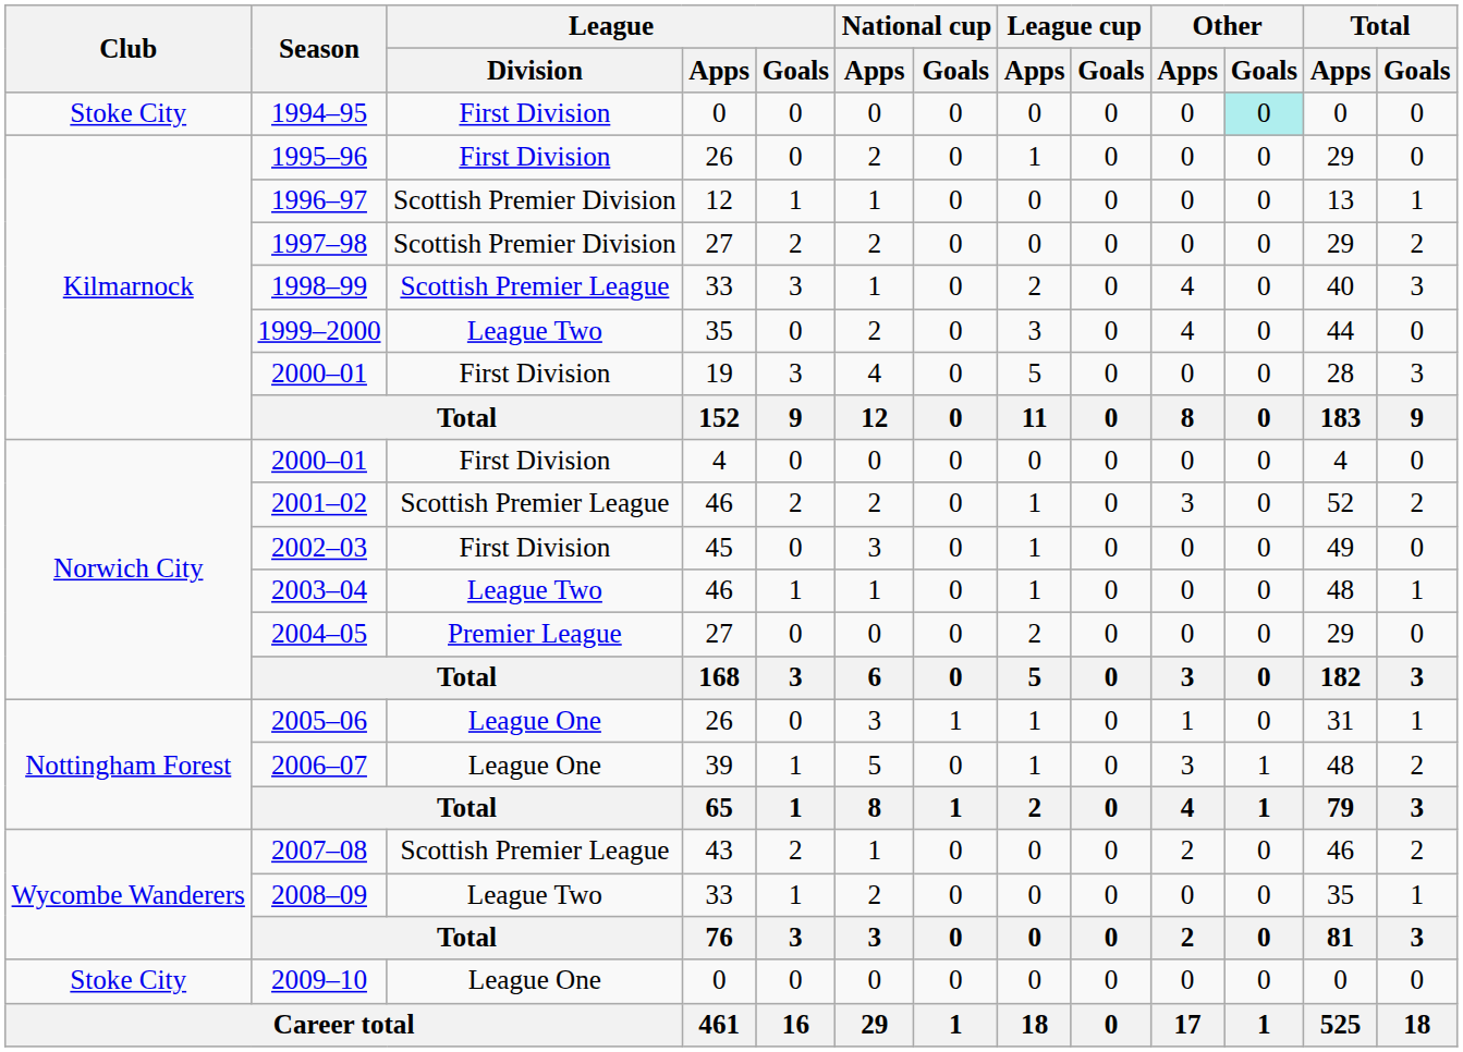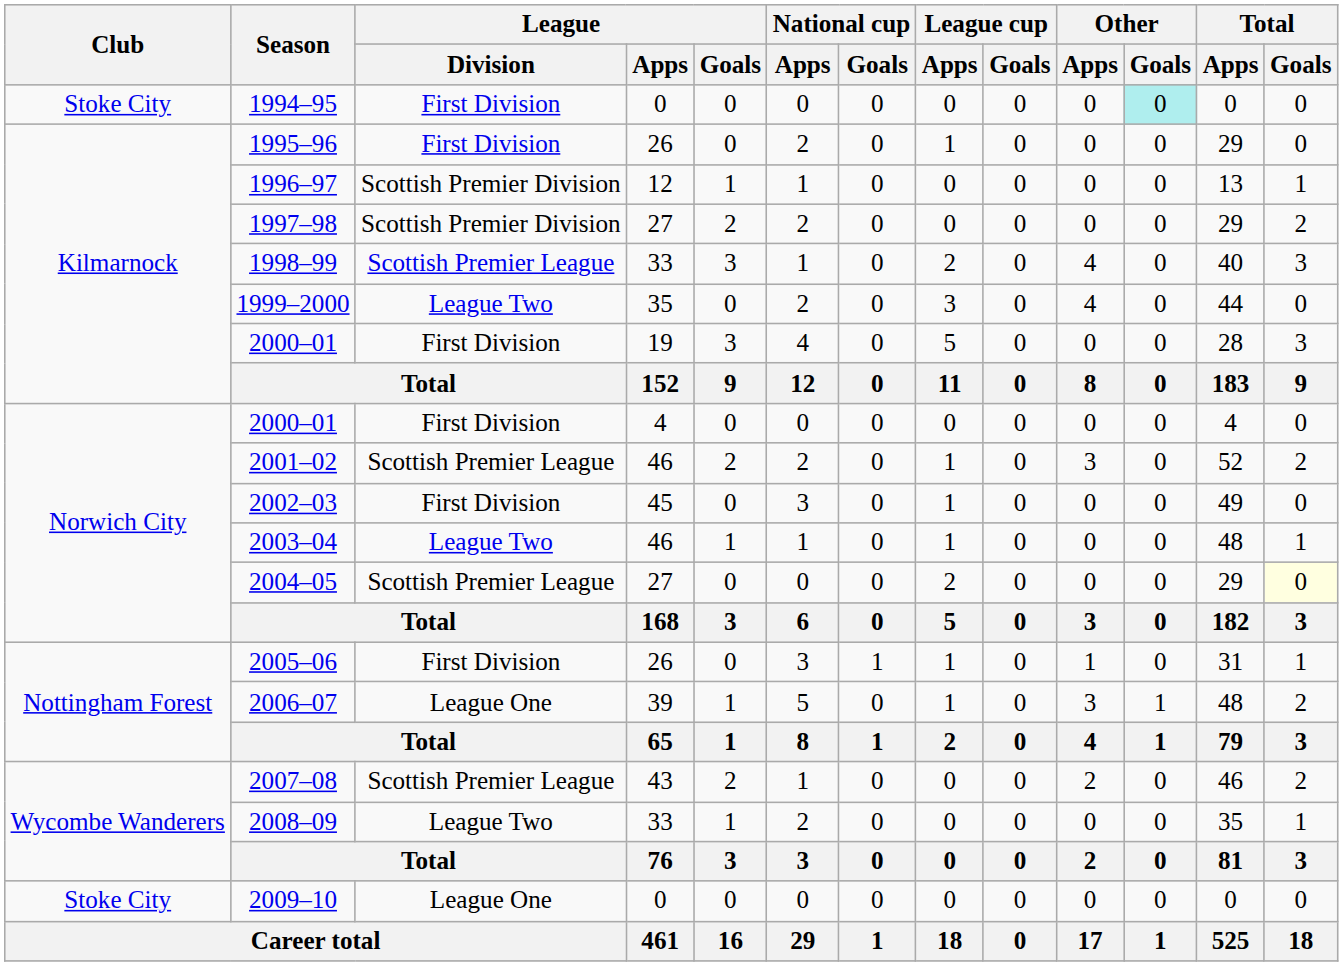 <table class="wikitable" style="text-align:center">
 <tr>
 <th rowspan="2">Club</th>
 <th rowspan="2">Season</th>
 <th colspan="3">League</th>
 <th colspan="2">National cup</th>
 <th colspan="2">League cup</th>
 <th colspan="2">Other</th>
 <th colspan="2">Total</th>
 </tr>
 <tr>
 <th>Division</th>
 <th>Apps</th>
 <th>Goals</th>
 <th>Apps</th>
 <th>Goals</th>
 <th>Apps</th>
 <th>Goals</th>
 <th>Apps</th>
 <th>Goals</th>
 <th>Apps</th>
 <th>Goals</th>
 </tr>
 <tr>
 <td><a href='#'>Stoke City</a></td>
 <td><a href='#'>1994–95</a></td>
 <td><a href='#'>First Division</a></td>
 <td>0</td>
 <td>0</td>
 <td>0</td>
 <td>0</td>
 <td>0</td>
 <td>0</td>
 <td>0</td>
 <td style="background: paleturquoise;">0</td>
 <td>0</td>
 <td>0</td>
 </tr>
 <tr>
 <td rowspan="7"><a href='#'>Kilmarnock</a></td>
 <td><a href='#'>1995–96</a></td>
 <td><a href='#'>First Division</a></td>
 <td>26</td>
 <td>0</td>
 <td>2</td>
 <td>0</td>
 <td>1</td>
 <td>0</td>
 <td>0</td>
 <td>0</td>
 <td>29</td>
 <td>0</td>
 </tr>
 <tr>
 <td><a href='#'>1996–97</a></td>
 <td>Scottish Premier Division</td>
 <td>12</td>
 <td>1</td>
 <td>1</td>
 <td>0</td>
 <td>0</td>
 <td>0</td>
 <td>0</td>
 <td>0</td>
 <td>13</td>
 <td>1</td>
 </tr>
 <tr>
 <td><a href='#'>1997–98</a></td>
 <td>Scottish Premier Division</td>
 <td>27</td>
 <td>2</td>
 <td>2</td>
 <td>0</td>
 <td>0</td>
 <td>0</td>
 <td>0</td>
 <td>0</td>
 <td>29</td>
 <td>2</td>
 </tr>
 <tr>
 <td><a href='#'>1998–99</a></td>
 <td><a href='#'>Scottish Premier League</a></td>
 <td>33</td>
 <td>3</td>
 <td>1</td>
 <td>0</td>
 <td>2</td>
 <td>0</td>
 <td>4</td>
 <td>0</td>
 <td>40</td>
 <td>3</td>
 </tr>
 <tr>
 <td><a href='#'>1999–2000</a></td>
 <td><a href='#'>League Two</a></td>
 <td>35</td>
 <td>0</td>
 <td>2</td>
 <td>0</td>
 <td>3</td>
 <td>0</td>
 <td>4</td>
 <td>0</td>
 <td>44</td>
 <td>0</td>
 </tr>
 <tr>
 <td><a href='#'>2000–01</a></td>
 <td>First Division</td>
 <td>19</td>
 <td>3</td>
 <td>4</td>
 <td>0</td>
 <td>5</td>
 <td>0</td>
 <td>0</td>
 <td>0</td>
 <td>28</td>
 <td>3</td>
 </tr>
 <tr>
 <th colspan="2">Total</th>
 <th>152</th>
 <th>9</th>
 <th>12</th>
 <th>0</th>
 <th>11</th>
 <th>0</th>
 <th>8</th>
 <th>0</th>
 <th>183</th>
 <th>9</th>
 </tr>
 <tr>
 <td rowspan="6"><a href='#'>Norwich City</a></td>
 <td><a href='#'>2000–01</a></td>
 <td>First Division</td>
 <td>4</td>
 <td>0</td>
 <td>0</td>
 <td>0</td>
 <td>0</td>
 <td>0</td>
 <td>0</td>
 <td>0</td>
 <td>4</td>
 <td>0</td>
 </tr>
 <tr>
 <td><a href='#'>2001–02</a></td>
 <td>Scottish Premier League</td>
 <td>46</td>
 <td>2</td>
 <td>2</td>
 <td>0</td>
 <td>1</td>
 <td>0</td>
 <td>3</td>
 <td>0</td>
 <td>52</td>
 <td>2</td>
 </tr>
 <tr>
 <td><a href='#'>2002–03</a></td>
 <td>First Division</td>
 <td>45</td>
 <td>0</td>
 <td>3</td>
 <td>0</td>
 <td>1</td>
 <td>0</td>
 <td>0</td>
 <td>0</td>
 <td>49</td>
 <td>0</td>
 </tr>
 <tr>
 <td><a href='#'>2003–04</a></td>
 <td><a href='#'>League Two</a></td>
 <td>46</td>
 <td>1</td>
 <td>1</td>
 <td>0</td>
 <td>1</td>
 <td>0</td>
 <td>0</td>
 <td>0</td>
 <td>48</td>
 <td>1</td>
 </tr>
 <tr>
 <td><a href='#'>2004–05</a></td>
-<td><a href='#'>Premier League</a></td>
+<td>Scottish Premier League</td>
 <td>27</td>
 <td>0</td>
 <td>0</td>
 <td>0</td>
 <td>2</td>
 <td>0</td>
 <td>0</td>
 <td>0</td>
 <td>29</td>
-<td>0</td>
+<td style="background: lightyellow;">0</td>
 </tr>
 <tr>
 <th colspan="2">Total</th>
 <th>168</th>
 <th>3</th>
 <th>6</th>
 <th>0</th>
 <th>5</th>
 <th>0</th>
 <th>3</th>
 <th>0</th>
 <th>182</th>
 <th>3</th>
 </tr>
 <tr>
 <td rowspan="3"><a href='#'>Nottingham Forest</a></td>
 <td><a href='#'>2005–06</a></td>
-<td><a href='#'>League One</a></td>
+<td>First Division</td>
 <td>26</td>
 <td>0</td>
 <td>3</td>
 <td>1</td>
 <td>1</td>
 <td>0</td>
 <td>1</td>
 <td>0</td>
 <td>31</td>
 <td>1</td>
 </tr>
 <tr>
 <td><a href='#'>2006–07</a></td>
 <td>League One</td>
 <td>39</td>
 <td>1</td>
 <td>5</td>
 <td>0</td>
 <td>1</td>
 <td>0</td>
 <td>3</td>
 <td>1</td>
 <td>48</td>
 <td>2</td>
 </tr>
 <tr>
 <th colspan="2">Total</th>
 <th>65</th>
 <th>1</th>
 <th>8</th>
 <th>1</th>
 <th>2</th>
 <th>0</th>
 <th>4</th>
 <th>1</th>
 <th>79</th>
 <th>3</th>
 </tr>
 <tr>
 <td rowspan="3"><a href='#'>Wycombe Wanderers</a></td>
 <td><a href='#'>2007–08</a></td>
 <td>Scottish Premier League</td>
 <td>43</td>
 <td>2</td>
 <td>1</td>
 <td>0</td>
 <td>0</td>
 <td>0</td>
 <td>2</td>
 <td>0</td>
 <td>46</td>
 <td>2</td>
 </tr>
 <tr>
 <td><a href='#'>2008–09</a></td>
 <td>League Two</td>
 <td>33</td>
 <td>1</td>
 <td>2</td>
 <td>0</td>
 <td>0</td>
 <td>0</td>
 <td>0</td>
 <td>0</td>
 <td>35</td>
 <td>1</td>
 </tr>
 <tr>
 <th colspan="2">Total</th>
 <th>76</th>
 <th>3</th>
 <th>3</th>
 <th>0</th>
 <th>0</th>
 <th>0</th>
 <th>2</th>
 <th>0</th>
 <th>81</th>
 <th>3</th>
 </tr>
 <tr>
 <td><a href='#'>Stoke City</a></td>
 <td><a href='#'>2009–10</a></td>
 <td>League One</td>
 <td>0</td>
 <td>0</td>
 <td>0</td>
 <td>0</td>
 <td>0</td>
 <td>0</td>
 <td>0</td>
 <td>0</td>
 <td>0</td>
 <td>0</td>
 </tr>
 <tr>
 <th colspan="3">Career total</th>
 <th>461</th>
 <th>16</th>
 <th>29</th>
 <th>1</th>
 <th>18</th>
 <th>0</th>
 <th>17</th>
 <th>1</th>
 <th>525</th>
 <th>18</th>
 </tr>
 </table>
